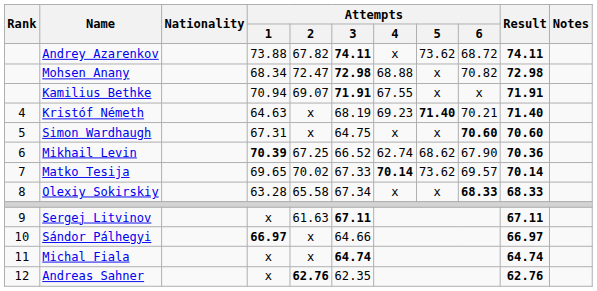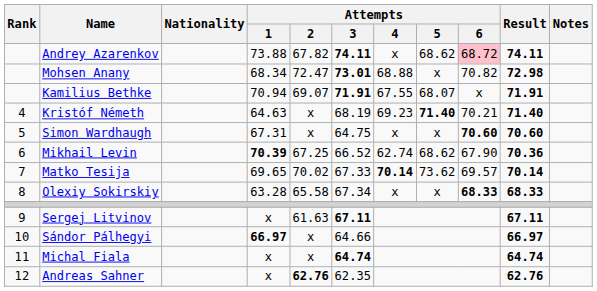 <table class="wikitable sortable" style="text-align:center">
 <tr>
 <th rowspan=2>Rank</th>
 <th rowspan=2>Name</th>
 <th rowspan=2>Nationality</th>
 <th colspan=6>Attempts</th>
 <th rowspan=2>Result</th>
 <th rowspan=2>Notes</th>
 </tr>
 <tr>
 <th>1</th>
 <th>2</th>
 <th>3</th>
 <th>4</th>
 <th>5</th>
 <th>6</th>
 </tr>
 <tr>
 <td></td>
 <td align=left><a href='#'>Andrey Azarenkov</a></td>
 <td align=left></td>
 <td>73.88</td>
 <td>67.82</td>
 <td><strong>74.11</strong></td>
 <td>x</td>
-<td>73.62</td>
-<td>68.72</td>
+<td>68.62</td>
+<td style="background: pink;">68.72</td>
 <td><strong>74.11</strong></td>
 <td></td>
 </tr>
 <tr>
 <td></td>
 <td align=left><a href='#'>Mohsen Anany</a></td>
 <td align=left></td>
 <td>68.34</td>
 <td>72.47</td>
-<td><strong>72.98</strong></td>
+<td><strong>73.01</strong></td>
 <td>68.88</td>
 <td>x</td>
 <td>70.82</td>
 <td><strong>72.98</strong></td>
 <td></td>
 </tr>
 <tr>
 <td></td>
 <td align=left><a href='#'>Kamilius Bethke</a></td>
 <td align=left></td>
 <td>70.94</td>
 <td>69.07</td>
 <td><strong>71.91</strong></td>
 <td>67.55</td>
-<td>x</td>
+<td>68.07</td>
 <td>x</td>
 <td><strong>71.91</strong></td>
 <td></td>
 </tr>
 <tr>
 <td>4</td>
 <td align=left><a href='#'>Kristóf Németh</a></td>
 <td align=left></td>
 <td>64.63</td>
 <td>x</td>
 <td>68.19</td>
 <td>69.23</td>
 <td><strong>71.40</strong></td>
 <td>70.21</td>
 <td><strong>71.40</strong></td>
 <td></td>
 </tr>
 <tr>
 <td>5</td>
 <td align=left><a href='#'>Simon Wardhaugh</a></td>
 <td align=left></td>
 <td>67.31</td>
 <td>x</td>
 <td>64.75</td>
 <td>x</td>
 <td>x</td>
 <td><strong>70.60</strong></td>
 <td><strong>70.60</strong></td>
 <td></td>
 </tr>
 <tr>
 <td>6</td>
 <td align=left><a href='#'>Mikhail Levin</a></td>
 <td align=left></td>
 <td><strong>70.39</strong></td>
 <td>67.25</td>
 <td>66.52</td>
 <td>62.74</td>
 <td>68.62</td>
 <td>67.90</td>
 <td><strong>70.36</strong></td>
 <td></td>
 </tr>
 <tr>
 <td>7</td>
 <td align=left><a href='#'>Matko Tesija</a></td>
 <td align=left></td>
 <td>69.65</td>
 <td>70.02</td>
 <td>67.33</td>
 <td><strong>70.14</strong></td>
 <td>73.62</td>
 <td>69.57</td>
 <td><strong>70.14</strong></td>
 <td></td>
 </tr>
 <tr>
 <td>8</td>
 <td align=left><a href='#'>Olexiy Sokirskiy</a></td>
 <td align=left></td>
 <td>63.28</td>
 <td>65.58</td>
 <td>67.34</td>
 <td>x</td>
 <td>x</td>
 <td><strong>68.33</strong></td>
 <td><strong>68.33</strong></td>
 <td></td>
 </tr>
 <tr>
 <td colspan=11 bgcolor=lightgray></td>
 </tr>
 <tr>
 <td>9</td>
 <td align=left><a href='#'>Sergej Litvinov</a></td>
 <td align=left></td>
 <td>x</td>
 <td>61.63</td>
 <td><strong>67.11</strong></td>
 <td colspan=3></td>
 <td><strong>67.11</strong></td>
 <td></td>
 </tr>
 <tr>
 <td>10</td>
 <td align=left><a href='#'>Sándor Pálhegyi</a></td>
 <td align=left></td>
 <td><strong>66.97</strong></td>
 <td>x</td>
 <td>64.66</td>
 <td colspan=3></td>
 <td><strong>66.97</strong></td>
 <td></td>
 </tr>
 <tr>
 <td>11</td>
 <td align=left><a href='#'>Michal Fiala</a></td>
 <td align=left></td>
 <td>x</td>
 <td>x</td>
 <td><strong>64.74</strong></td>
 <td colspan=3></td>
 <td><strong>64.74</strong></td>
 <td></td>
 </tr>
 <tr>
 <td>12</td>
 <td align=left><a href='#'>Andreas Sahner</a></td>
 <td align=left></td>
 <td>x</td>
 <td><strong>62.76</strong></td>
 <td>62.35</td>
 <td colspan=3></td>
 <td><strong>62.76</strong></td>
 <td></td>
 </tr>
 </table>
